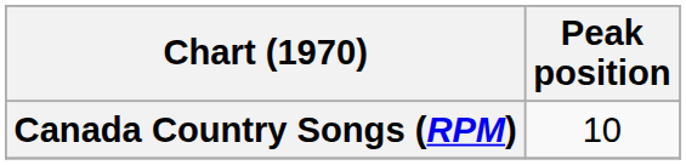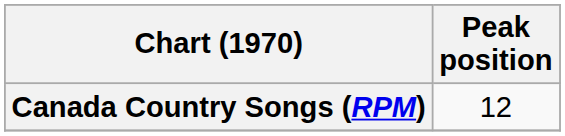 <table class="wikitable sortable plainrowheaders" style="text-align:center">
 <tr>
 <th scope="col">Chart (1970)</th>
 <th scope="col">Peak<br> position</th>
 </tr>
 <tr>
 <th scope="row">Canada Country Songs (<em><a href='#'>RPM</a></em>)</th>
-<td>10</td>
+<td>12</td>
 </tr>
 <tr>
 </tr>
 <tr>
 </tr>
 </table>
